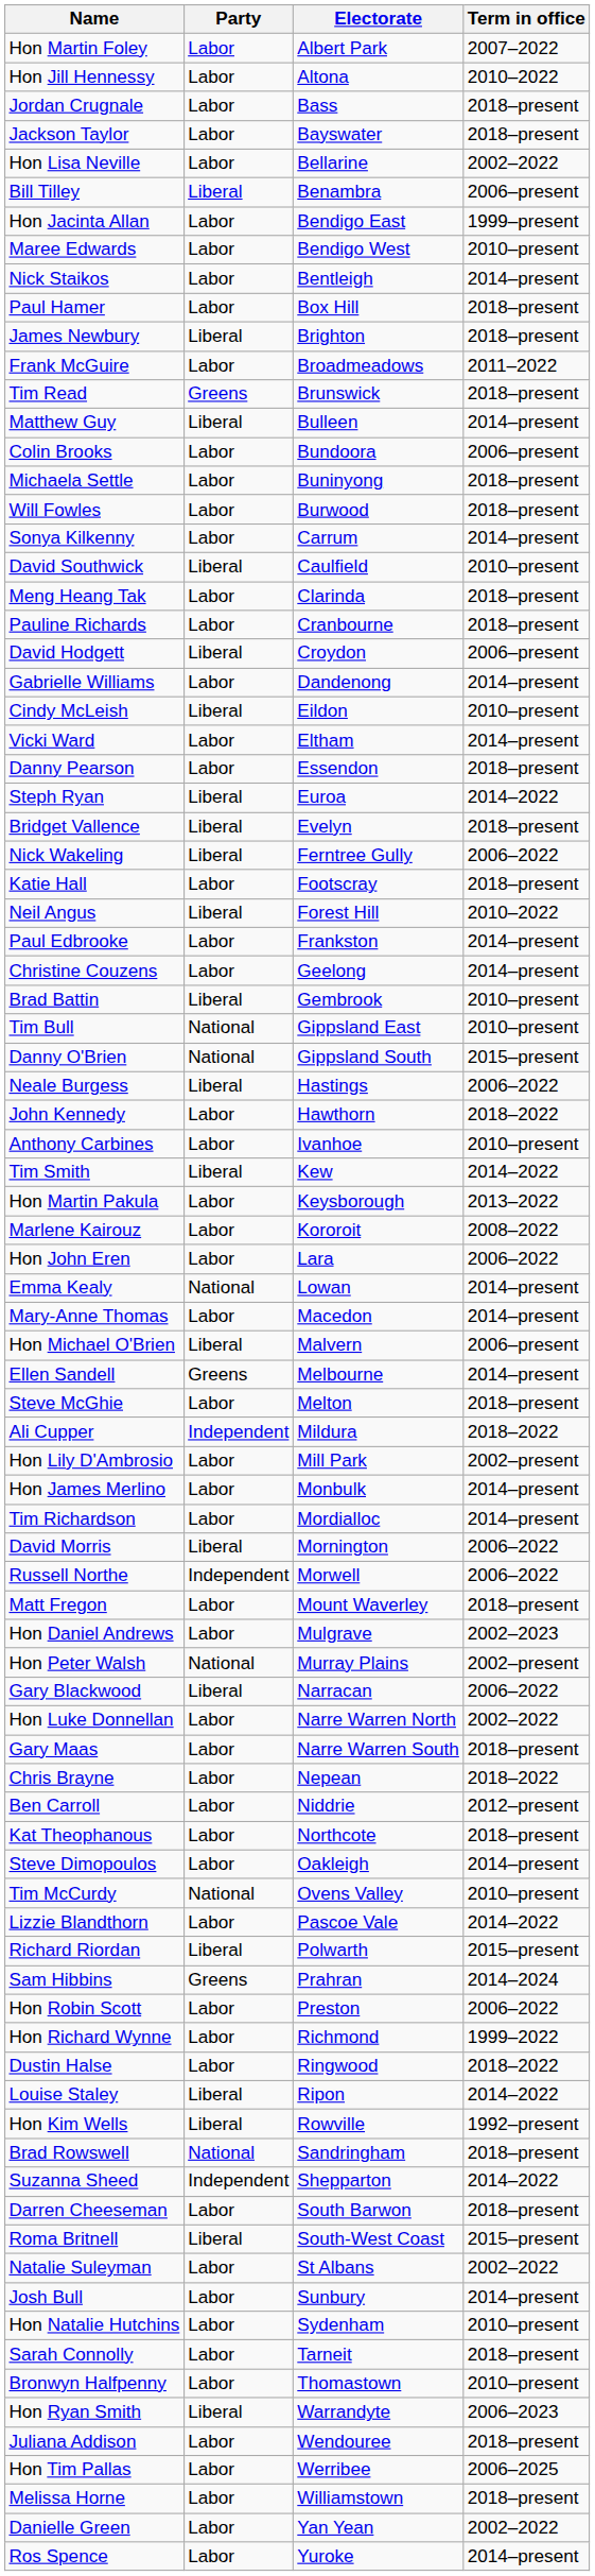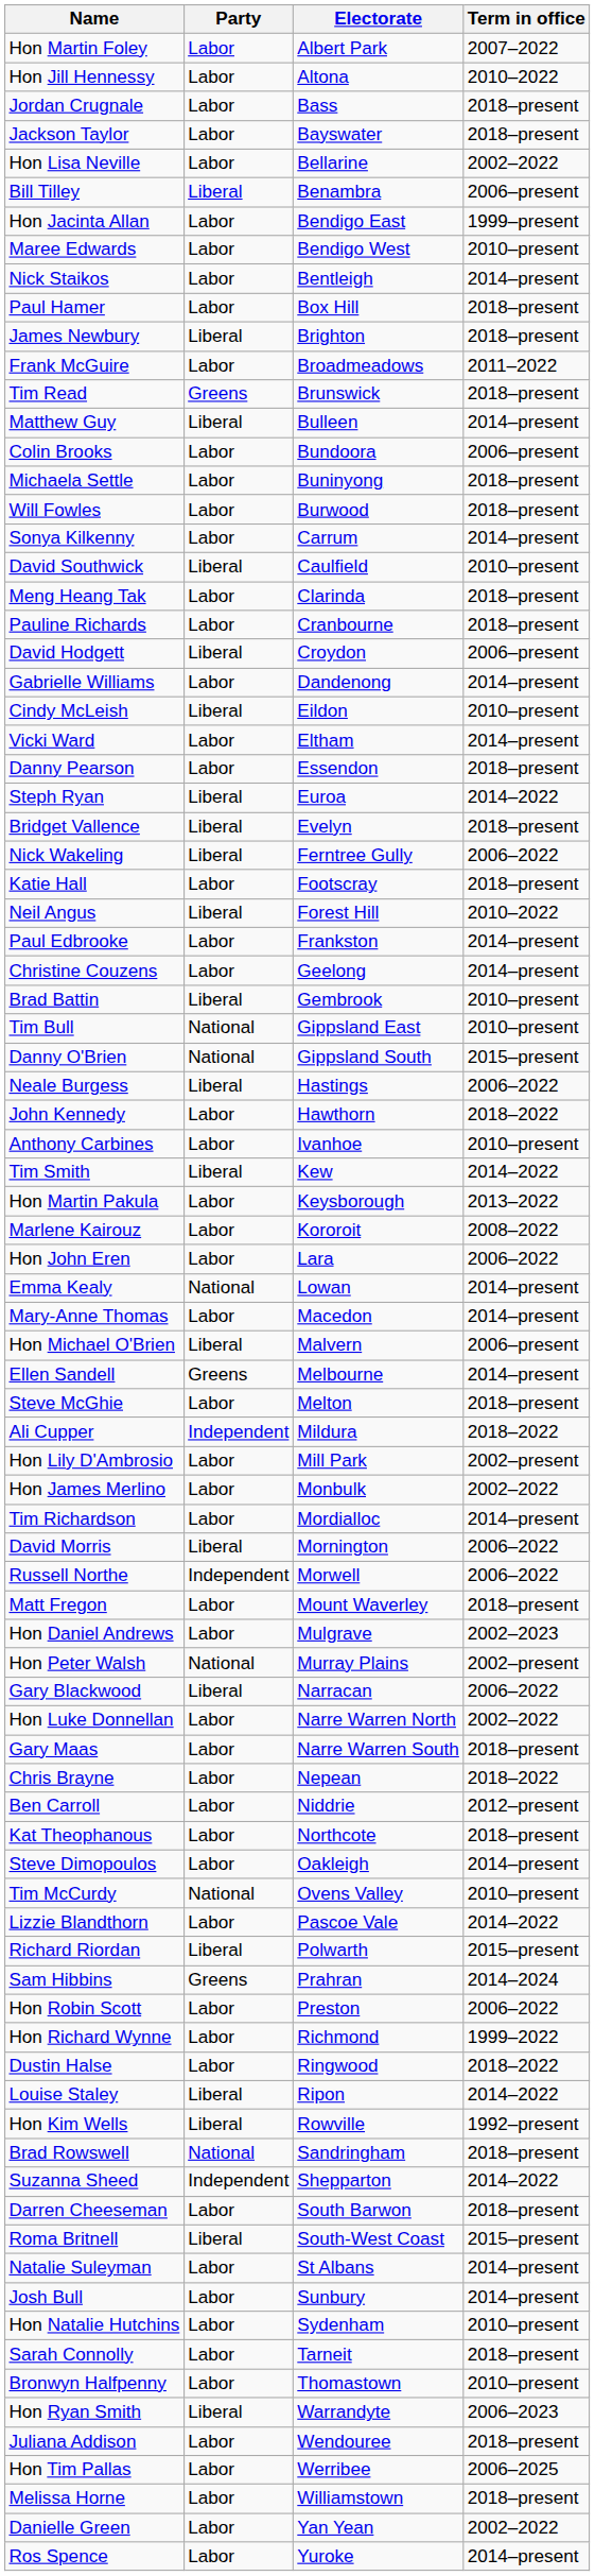 <table class="wikitable sortable">
 <tr>
 <th><strong>Name</strong></th>
 <th><strong>Party</strong></th>
 <th><strong><a href='#'>Electorate</a></strong></th>
 <th><strong>Term in office</strong></th>
 </tr>
 <tr>
 <td>Hon <a href='#'>Martin Foley</a></td>
 <td><a href='#'>Labor</a></td>
 <td><a href='#'>Albert Park</a></td>
 <td>2007–2022</td>
 </tr>
 <tr>
 <td>Hon <a href='#'>Jill Hennessy</a></td>
 <td>Labor</td>
 <td><a href='#'>Altona</a></td>
 <td>2010–2022</td>
 </tr>
 <tr>
 <td><a href='#'>Jordan Crugnale</a></td>
 <td>Labor</td>
 <td><a href='#'>Bass</a></td>
 <td>2018–present</td>
 </tr>
 <tr>
 <td><a href='#'>Jackson Taylor</a></td>
 <td>Labor</td>
 <td><a href='#'>Bayswater</a></td>
 <td>2018–present</td>
 </tr>
 <tr>
 <td>Hon <a href='#'>Lisa Neville</a></td>
 <td>Labor</td>
 <td><a href='#'>Bellarine</a></td>
 <td>2002–2022</td>
 </tr>
 <tr>
 <td><a href='#'>Bill Tilley</a></td>
 <td><a href='#'>Liberal</a></td>
 <td><a href='#'>Benambra</a></td>
 <td>2006–present</td>
 </tr>
 <tr>
 <td>Hon <a href='#'>Jacinta Allan</a></td>
 <td>Labor</td>
 <td><a href='#'>Bendigo East</a></td>
 <td>1999–present</td>
 </tr>
 <tr>
 <td><a href='#'>Maree Edwards</a></td>
 <td>Labor</td>
 <td><a href='#'>Bendigo West</a></td>
 <td>2010–present</td>
 </tr>
 <tr>
 <td><a href='#'>Nick Staikos</a></td>
 <td>Labor</td>
 <td><a href='#'>Bentleigh</a></td>
 <td>2014–present</td>
 </tr>
 <tr>
 <td><a href='#'>Paul Hamer</a></td>
 <td>Labor</td>
 <td><a href='#'>Box Hill</a></td>
 <td>2018–present</td>
 </tr>
 <tr>
 <td><a href='#'>James Newbury</a></td>
 <td>Liberal</td>
 <td><a href='#'>Brighton</a></td>
 <td>2018–present</td>
 </tr>
 <tr>
 <td><a href='#'>Frank McGuire</a></td>
 <td>Labor</td>
 <td><a href='#'>Broadmeadows</a></td>
 <td>2011–2022</td>
 </tr>
 <tr>
 <td><a href='#'>Tim Read</a></td>
 <td><a href='#'>Greens</a></td>
 <td><a href='#'>Brunswick</a></td>
 <td>2018–present</td>
 </tr>
 <tr>
 <td><a href='#'>Matthew Guy</a></td>
 <td>Liberal</td>
 <td><a href='#'>Bulleen</a></td>
 <td>2014–present</td>
 </tr>
 <tr>
 <td><a href='#'>Colin Brooks</a></td>
 <td>Labor</td>
 <td><a href='#'>Bundoora</a></td>
 <td>2006–present</td>
 </tr>
 <tr>
 <td><a href='#'>Michaela Settle</a></td>
 <td>Labor</td>
 <td><a href='#'>Buninyong</a></td>
 <td>2018–present</td>
 </tr>
 <tr>
 <td><a href='#'>Will Fowles</a></td>
 <td>Labor</td>
 <td><a href='#'>Burwood</a></td>
 <td>2018–present</td>
 </tr>
 <tr>
 <td><a href='#'>Sonya Kilkenny</a></td>
 <td>Labor</td>
 <td><a href='#'>Carrum</a></td>
 <td>2014–present</td>
 </tr>
 <tr>
 <td><a href='#'>David Southwick</a></td>
 <td>Liberal</td>
 <td><a href='#'>Caulfield</a></td>
 <td>2010–present</td>
 </tr>
 <tr>
 <td><a href='#'>Meng Heang Tak</a></td>
 <td>Labor</td>
 <td><a href='#'>Clarinda</a></td>
 <td>2018–present</td>
 </tr>
 <tr>
 <td><a href='#'>Pauline Richards</a></td>
 <td>Labor</td>
 <td><a href='#'>Cranbourne</a></td>
 <td>2018–present</td>
 </tr>
 <tr>
 <td><a href='#'>David Hodgett</a></td>
 <td>Liberal</td>
 <td><a href='#'>Croydon</a></td>
 <td>2006–present</td>
 </tr>
 <tr>
 <td><a href='#'>Gabrielle Williams</a></td>
 <td>Labor</td>
 <td><a href='#'>Dandenong</a></td>
 <td>2014–present</td>
 </tr>
 <tr>
 <td><a href='#'>Cindy McLeish</a></td>
 <td>Liberal</td>
 <td><a href='#'>Eildon</a></td>
 <td>2010–present</td>
 </tr>
 <tr>
 <td><a href='#'>Vicki Ward</a></td>
 <td>Labor</td>
 <td><a href='#'>Eltham</a></td>
 <td>2014–present</td>
 </tr>
 <tr>
 <td><a href='#'>Danny Pearson</a></td>
 <td>Labor</td>
 <td><a href='#'>Essendon</a></td>
 <td>2018–present</td>
 </tr>
 <tr>
 <td><a href='#'>Steph Ryan</a></td>
 <td>Liberal</td>
 <td><a href='#'>Euroa</a></td>
 <td>2014–2022</td>
 </tr>
 <tr>
 <td><a href='#'>Bridget Vallence</a></td>
 <td>Liberal</td>
 <td><a href='#'>Evelyn</a></td>
 <td>2018–present</td>
 </tr>
 <tr>
 <td><a href='#'>Nick Wakeling</a></td>
 <td>Liberal</td>
 <td><a href='#'>Ferntree Gully</a></td>
 <td>2006–2022</td>
 </tr>
 <tr>
 <td><a href='#'>Katie Hall</a></td>
 <td>Labor</td>
 <td><a href='#'>Footscray</a></td>
 <td>2018–present</td>
 </tr>
 <tr>
 <td><a href='#'>Neil Angus</a></td>
 <td>Liberal</td>
 <td><a href='#'>Forest Hill</a></td>
 <td>2010–2022</td>
 </tr>
 <tr>
 <td><a href='#'>Paul Edbrooke</a></td>
 <td>Labor</td>
 <td><a href='#'>Frankston</a></td>
 <td>2014–present</td>
 </tr>
 <tr>
 <td><a href='#'>Christine Couzens</a></td>
 <td>Labor</td>
 <td><a href='#'>Geelong</a></td>
 <td>2014–present</td>
 </tr>
 <tr>
 <td><a href='#'>Brad Battin</a></td>
 <td>Liberal</td>
 <td><a href='#'>Gembrook</a></td>
 <td>2010–present</td>
 </tr>
 <tr>
 <td><a href='#'>Tim Bull</a></td>
 <td>National</td>
 <td><a href='#'>Gippsland East</a></td>
 <td>2010–present</td>
 </tr>
 <tr>
 <td><a href='#'>Danny O'Brien</a></td>
 <td>National</td>
 <td><a href='#'>Gippsland South</a></td>
 <td>2015–present</td>
 </tr>
 <tr>
 <td><a href='#'>Neale Burgess</a></td>
 <td>Liberal</td>
 <td><a href='#'>Hastings</a></td>
 <td>2006–2022</td>
 </tr>
 <tr>
 <td><a href='#'>John Kennedy</a></td>
 <td>Labor</td>
 <td><a href='#'>Hawthorn</a></td>
 <td>2018–2022</td>
 </tr>
 <tr>
 <td><a href='#'>Anthony Carbines</a></td>
 <td>Labor</td>
 <td><a href='#'>Ivanhoe</a></td>
 <td>2010–present</td>
 </tr>
 <tr>
 <td><a href='#'>Tim Smith</a></td>
 <td>Liberal</td>
 <td><a href='#'>Kew</a></td>
 <td>2014–2022</td>
 </tr>
 <tr>
 <td>Hon <a href='#'>Martin Pakula</a></td>
 <td>Labor</td>
 <td><a href='#'>Keysborough</a></td>
 <td>2013–2022</td>
 </tr>
 <tr>
 <td><a href='#'>Marlene Kairouz</a></td>
 <td>Labor</td>
 <td><a href='#'>Kororoit</a></td>
 <td>2008–2022</td>
 </tr>
 <tr>
 <td>Hon <a href='#'>John Eren</a></td>
 <td>Labor</td>
 <td><a href='#'>Lara</a></td>
 <td>2006–2022</td>
 </tr>
 <tr>
 <td><a href='#'>Emma Kealy</a></td>
 <td>National</td>
 <td><a href='#'>Lowan</a></td>
 <td>2014–present</td>
 </tr>
 <tr>
 <td><a href='#'>Mary-Anne Thomas</a></td>
 <td>Labor</td>
 <td><a href='#'>Macedon</a></td>
 <td>2014–present</td>
 </tr>
 <tr>
 <td>Hon <a href='#'>Michael O'Brien</a></td>
 <td>Liberal</td>
 <td><a href='#'>Malvern</a></td>
 <td>2006–present</td>
 </tr>
 <tr>
 <td><a href='#'>Ellen Sandell</a></td>
 <td>Greens</td>
 <td><a href='#'>Melbourne</a></td>
 <td>2014–present</td>
 </tr>
 <tr>
 <td><a href='#'>Steve McGhie</a></td>
 <td>Labor</td>
 <td><a href='#'>Melton</a></td>
 <td>2018–present</td>
 </tr>
 <tr>
 <td><a href='#'>Ali Cupper</a></td>
 <td><a href='#'>Independent</a></td>
 <td><a href='#'>Mildura</a></td>
 <td>2018–2022</td>
 </tr>
 <tr>
 <td>Hon <a href='#'>Lily D'Ambrosio</a></td>
 <td>Labor</td>
 <td><a href='#'>Mill Park</a></td>
 <td>2002–present</td>
 </tr>
 <tr>
 <td>Hon <a href='#'>James Merlino</a></td>
 <td>Labor</td>
 <td><a href='#'>Monbulk</a></td>
-<td>2014–present</td>
+<td>2002–2022</td>
 </tr>
 <tr>
 <td><a href='#'>Tim Richardson</a></td>
 <td>Labor</td>
 <td><a href='#'>Mordialloc</a></td>
 <td>2014–present</td>
 </tr>
 <tr>
 <td><a href='#'>David Morris</a></td>
 <td>Liberal</td>
 <td><a href='#'>Mornington</a></td>
 <td>2006–2022</td>
 </tr>
 <tr>
 <td><a href='#'>Russell Northe</a></td>
 <td>Independent</td>
 <td><a href='#'>Morwell</a></td>
 <td>2006–2022</td>
 </tr>
 <tr>
 <td><a href='#'>Matt Fregon</a></td>
 <td>Labor</td>
 <td><a href='#'>Mount Waverley</a></td>
 <td>2018–present</td>
 </tr>
 <tr>
 <td>Hon <a href='#'>Daniel Andrews</a></td>
 <td>Labor</td>
 <td><a href='#'>Mulgrave</a></td>
 <td>2002–2023</td>
 </tr>
 <tr>
 <td>Hon <a href='#'>Peter Walsh</a></td>
 <td>National</td>
 <td><a href='#'>Murray Plains</a></td>
 <td>2002–present</td>
 </tr>
 <tr>
 <td><a href='#'>Gary Blackwood</a></td>
 <td>Liberal</td>
 <td><a href='#'>Narracan</a></td>
 <td>2006–2022</td>
 </tr>
 <tr>
 <td>Hon <a href='#'>Luke Donnellan</a></td>
 <td>Labor</td>
 <td><a href='#'>Narre Warren North</a></td>
 <td>2002–2022</td>
 </tr>
 <tr>
 <td><a href='#'>Gary Maas</a></td>
 <td>Labor</td>
 <td><a href='#'>Narre Warren South</a></td>
 <td>2018–present</td>
 </tr>
 <tr>
 <td><a href='#'>Chris Brayne</a></td>
 <td>Labor</td>
 <td><a href='#'>Nepean</a></td>
 <td>2018–2022</td>
 </tr>
 <tr>
 <td><a href='#'>Ben Carroll</a></td>
 <td>Labor</td>
 <td><a href='#'>Niddrie</a></td>
 <td>2012–present</td>
 </tr>
 <tr>
 <td><a href='#'>Kat Theophanous</a></td>
 <td>Labor</td>
 <td><a href='#'>Northcote</a></td>
 <td>2018–present</td>
 </tr>
 <tr>
 <td><a href='#'>Steve Dimopoulos</a></td>
 <td>Labor</td>
 <td><a href='#'>Oakleigh</a></td>
 <td>2014–present</td>
 </tr>
 <tr>
 <td><a href='#'>Tim McCurdy</a></td>
 <td>National</td>
 <td><a href='#'>Ovens Valley</a></td>
 <td>2010–present</td>
 </tr>
 <tr>
 <td><a href='#'>Lizzie Blandthorn</a></td>
 <td>Labor</td>
 <td><a href='#'>Pascoe Vale</a></td>
 <td>2014–2022</td>
 </tr>
 <tr>
 <td><a href='#'>Richard Riordan</a></td>
 <td>Liberal</td>
 <td><a href='#'>Polwarth</a></td>
 <td>2015–present</td>
 </tr>
 <tr>
 <td><a href='#'>Sam Hibbins</a></td>
 <td>Greens</td>
 <td><a href='#'>Prahran</a></td>
 <td>2014–2024</td>
 </tr>
 <tr>
 <td>Hon <a href='#'>Robin Scott</a></td>
 <td>Labor</td>
 <td><a href='#'>Preston</a></td>
 <td>2006–2022</td>
 </tr>
 <tr>
 <td>Hon <a href='#'>Richard Wynne</a></td>
 <td>Labor</td>
 <td><a href='#'>Richmond</a></td>
 <td>1999–2022</td>
 </tr>
 <tr>
 <td><a href='#'>Dustin Halse</a></td>
 <td>Labor</td>
 <td><a href='#'>Ringwood</a></td>
 <td>2018–2022</td>
 </tr>
 <tr>
 <td><a href='#'>Louise Staley</a></td>
 <td>Liberal</td>
 <td><a href='#'>Ripon</a></td>
 <td>2014–2022</td>
 </tr>
 <tr>
 <td>Hon <a href='#'>Kim Wells</a></td>
 <td>Liberal</td>
 <td><a href='#'>Rowville</a></td>
 <td>1992–present</td>
 </tr>
 <tr>
 <td><a href='#'>Brad Rowswell</a></td>
 <td><a href='#'>National</a></td>
 <td><a href='#'>Sandringham</a></td>
 <td>2018–present</td>
 </tr>
 <tr>
 <td><a href='#'>Suzanna Sheed</a></td>
 <td>Independent</td>
 <td><a href='#'>Shepparton</a></td>
 <td>2014–2022</td>
 </tr>
 <tr>
 <td><a href='#'>Darren Cheeseman</a></td>
 <td>Labor</td>
 <td><a href='#'>South Barwon</a></td>
 <td>2018–present</td>
 </tr>
 <tr>
 <td><a href='#'>Roma Britnell</a></td>
 <td>Liberal</td>
 <td><a href='#'>South-West Coast</a></td>
 <td>2015–present</td>
 </tr>
 <tr>
 <td><a href='#'>Natalie Suleyman</a></td>
 <td>Labor</td>
 <td><a href='#'>St Albans</a></td>
-<td>2002–2022</td>
+<td>2014–present</td>
 </tr>
 <tr>
 <td><a href='#'>Josh Bull</a></td>
 <td>Labor</td>
 <td><a href='#'>Sunbury</a></td>
 <td>2014–present</td>
 </tr>
 <tr>
 <td>Hon <a href='#'>Natalie Hutchins</a></td>
 <td>Labor</td>
 <td><a href='#'>Sydenham</a></td>
 <td>2010–present</td>
 </tr>
 <tr>
 <td><a href='#'>Sarah Connolly</a></td>
 <td>Labor</td>
 <td><a href='#'>Tarneit</a></td>
 <td>2018–present</td>
 </tr>
 <tr>
 <td><a href='#'>Bronwyn Halfpenny</a></td>
 <td>Labor</td>
 <td><a href='#'>Thomastown</a></td>
 <td>2010–present</td>
 </tr>
 <tr>
 <td>Hon <a href='#'>Ryan Smith</a></td>
 <td>Liberal</td>
 <td><a href='#'>Warrandyte</a></td>
 <td>2006–2023</td>
 </tr>
 <tr>
 <td><a href='#'>Juliana Addison</a></td>
 <td>Labor</td>
 <td><a href='#'>Wendouree</a></td>
 <td>2018–present</td>
 </tr>
 <tr>
 <td>Hon <a href='#'>Tim Pallas</a></td>
 <td>Labor</td>
 <td><a href='#'>Werribee</a></td>
 <td>2006–2025</td>
 </tr>
 <tr>
 <td><a href='#'>Melissa Horne</a></td>
 <td>Labor</td>
 <td><a href='#'>Williamstown</a></td>
 <td>2018–present</td>
 </tr>
 <tr>
 <td><a href='#'>Danielle Green</a></td>
 <td>Labor</td>
 <td><a href='#'>Yan Yean</a></td>
 <td>2002–2022</td>
 </tr>
 <tr>
 <td><a href='#'>Ros Spence</a></td>
 <td>Labor</td>
 <td><a href='#'>Yuroke</a></td>
 <td>2014–present</td>
 </tr>
 </table>
